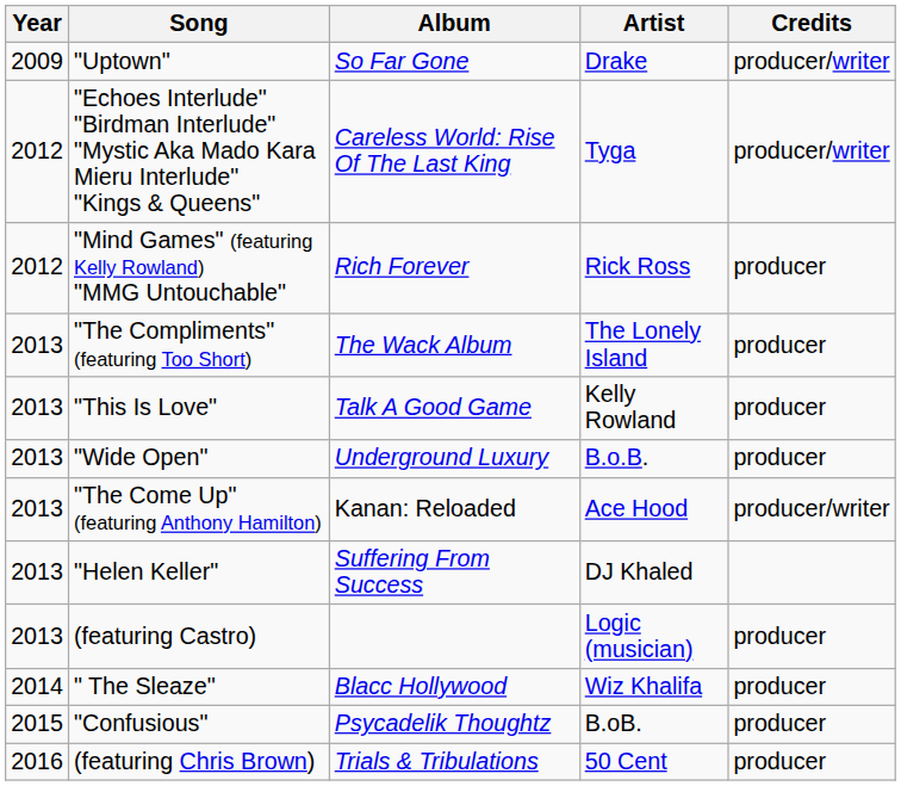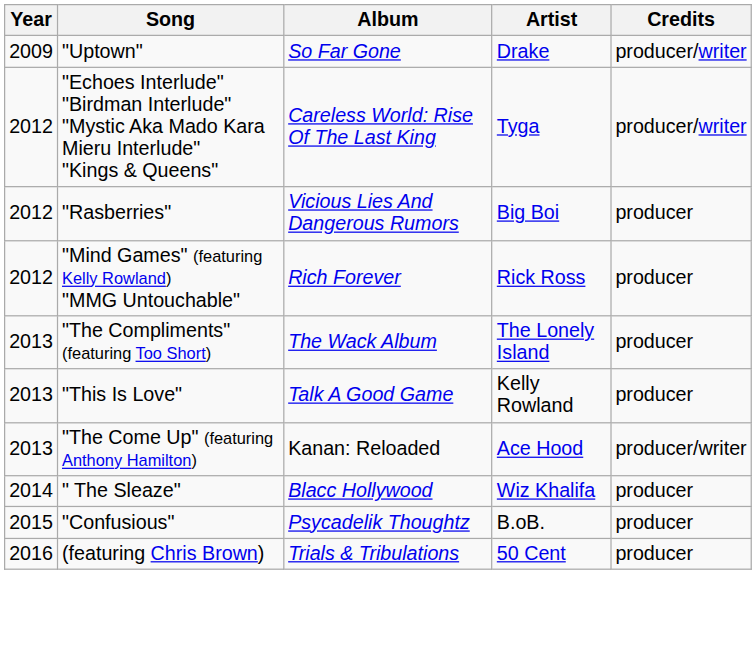 <table class="wikitable sortable">
 <tr>
 <th>Year</th>
 <th>Song</th>
 <th>Album</th>
 <th>Artist</th>
 <th>Credits</th>
 </tr>
 <tr>
 <td>2009</td>
 <td>"Uptown"</td>
 <td><em><a href='#'>So Far Gone</a></em></td>
 <td><a href='#'>Drake</a></td>
 <td>producer/<a href='#'>writer</a></td>
 </tr>
 <tr>
 <td>2012</td>
 <td>"Echoes Interlude"<br>"Birdman Interlude"<br>"Mystic Aka Mado Kara Mieru Interlude"<br>"Kings & Queens"</td>
 <td><a href='#'><em>Careless World: Rise Of The Last King</em></a></td>
 <td><a href='#'>Tyga</a></td>
 <td>producer/<a href='#'>writer</a></td>
 </tr>
 <tr>
 <td>2012</td>
+<td>"Rasberries"</td>
+<td><em><a href='#'>Vicious Lies And Dangerous Rumors</a></em></td>
+<td><a href='#'>Big Boi</a></td>
+<td>producer</td>
+</tr>
+<tr>
+<td>2012</td>
 <td>"Mind Games" <small>(featuring <a href='#'>Kelly Rowland</a>)</small><br>"MMG Untouchable"</td>
 <td><em><a href='#'>Rich Forever</a></em></td>
 <td><a href='#'>Rick Ross</a></td>
 <td>producer</td>
 </tr>
 <tr>
 <td>2013</td>
 <td>"The Compliments" <small>(featuring <a href='#'>Too Short</a>)</small></td>
 <td><em><a href='#'>The Wack Album</a></em></td>
 <td><a href='#'>The Lonely Island</a></td>
 <td>producer</td>
 </tr>
 <tr>
 <td>2013</td>
 <td>"This Is Love"</td>
 <td><a href='#'><em>Talk A Good Game</em></a></td>
 <td>Kelly Rowland</td>
 <td>producer</td>
 </tr>
 <tr>
 <td>2013</td>
-<td>"Wide Open"</td>
-<td><em><a href='#'>Underground Luxury</a></em></td>
-<td><a href='#'>B.o.B</a>.</td>
-<td>producer</td>
-</tr>
-<tr>
-<td>2013</td>
 <td>"The Come Up" <small>(featuring <a href='#'>Anthony Hamilton</a>)</small></td>
 <td>Kanan: Reloaded</td>
 <td><a href='#'>Ace Hood</a></td>
 <td>producer/writer</td>
-</tr>
-<tr>
-<td>2013</td>
-<td>"Helen Keller"</td>
-<td><em><a href='#'>Suffering From Success</a></em></td>
-<td>DJ Khaled</td>
-<td></td>
-</tr>
-<tr>
-<td>2013</td>
-<td> (featuring Castro)</td>
-<td></td>
-<td><a href='#'>Logic (musician)</a></td>
-<td>producer</td>
 </tr>
 <tr>
 <td>2014</td>
 <td>" The Sleaze"</td>
 <td><em><a href='#'>Blacc Hollywood</a></em></td>
 <td><a href='#'>Wiz Khalifa</a></td>
 <td>producer</td>
 </tr>
 <tr>
 <td>2015</td>
 <td>"Confusious"</td>
 <td><em><a href='#'>Psycadelik Thoughtz</a></em></td>
 <td>B.oB.</td>
 <td>producer</td>
 </tr>
 <tr>
 <td>2016</td>
 <td> (featuring <a href='#'>Chris Brown</a>)</td>
 <td><em><a href='#'>Trials & Tribulations</a></em></td>
 <td><a href='#'>50 Cent</a></td>
 <td>producer</td>
 </tr>
 </table>
